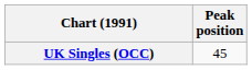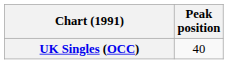 <table class="wikitable plainrowheaders">
 <tr>
 <th style="width:13em;">Chart (1991)</th>
 <th>Peak<br>position</th>
 </tr>
 <tr>
 <th scope="row"><a href='#'>UK Singles</a> (<a href='#'>OCC</a>)</th>
-<td align="center">45</td>
+<td align="center">40</td>
 </tr>
 </table>
